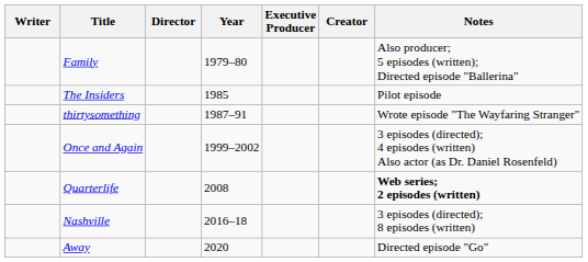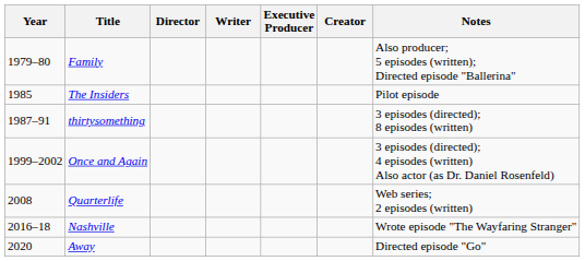 <table class="wikitable">
 <tr>
-<th width="65">Writer</th>
+<th>Year</th>
 <th>Title</th>
 <th width="65">Director</th>
-<th>Year</th>
+<th width="65">Writer</th>
 <th width="65">Executive<br>Producer</th>
 <th width="65">Creator</th>
 <th scope="col">Notes</th>
 </tr>
 <tr>
-<td></td>
+<td>1979–80</td>
 <td><em><a href='#'>Family</a></em></td>
 <td></td>
-<td>1979–80</td>
+<td></td>
 <td></td>
 <td></td>
 <td>Also producer;<br>5 episodes (written);<br>Directed episode "Ballerina"</td>
 </tr>
 <tr>
-<td></td>
+<td>1985</td>
 <td><em><a href='#'>The Insiders</a></em></td>
 <td></td>
-<td>1985</td>
+<td></td>
 <td></td>
 <td></td>
 <td>Pilot episode</td>
 </tr>
 <tr>
-<td></td>
+<td>1987–91</td>
 <td><em><a href='#'>thirtysomething</a></em></td>
 <td></td>
-<td>1987–91</td>
+<td></td>
+<td></td>
+<td></td>
+<td>3 episodes (directed);<br>8 episodes (written)</td>
+</tr>
+<tr>
+<td>1999–2002</td>
+<td><em><a href='#'>Once and Again</a></em></td>
+<td></td>
+<td></td>
+<td></td>
+<td></td>
+<td>3 episodes (directed);<br>4 episodes (written)<br>Also actor (as Dr. Daniel Rosenfeld)</td>
+</tr>
+<tr>
+<td>2008</td>
+<td><em><a href='#'>Quarterlife</a></em></td>
+<td></td>
+<td></td>
+<td></td>
+<td></td>
+<td>Web series;<br>2 episodes (written)</td>
+</tr>
+<tr>
+<td>2016–18</td>
+<td><em><a href='#'>Nashville</a></em></td>
+<td></td>
+<td></td>
 <td></td>
 <td></td>
 <td>Wrote episode "The Wayfaring Stranger"</td>
 </tr>
 <tr>
-<td></td>
-<td><em><a href='#'>Once and Again</a></em></td>
-<td></td>
-<td>1999–2002</td>
+<td>2020</td>
+<td><em><a href='#'>Away</a></em></td>
 <td></td>
 <td></td>
-<td>3 episodes (directed);<br>4 episodes (written)<br>Also actor (as Dr. Daniel Rosenfeld)</td>
-</tr>
-<tr>
-<td></td>
-<td><em><a href='#'>Quarterlife</a></em></td>
-<td></td>
-<td>2008</td>
-<td></td>
-<td></td>
-<td><strong>Web series;<br>2 episodes (written)</strong></td>
-</tr>
-<tr>
-<td></td>
-<td><em><a href='#'>Nashville</a></em></td>
-<td></td>
-<td>2016–18</td>
-<td></td>
-<td></td>
-<td>3 episodes (directed);<br>8 episodes (written)</td>
-</tr>
-<tr>
-<td></td>
-<td><em><a href='#'>Away</a></em></td>
-<td></td>
-<td>2020</td>
 <td></td>
 <td></td>
 <td>Directed episode "Go"</td>
 </tr>
 </table>
